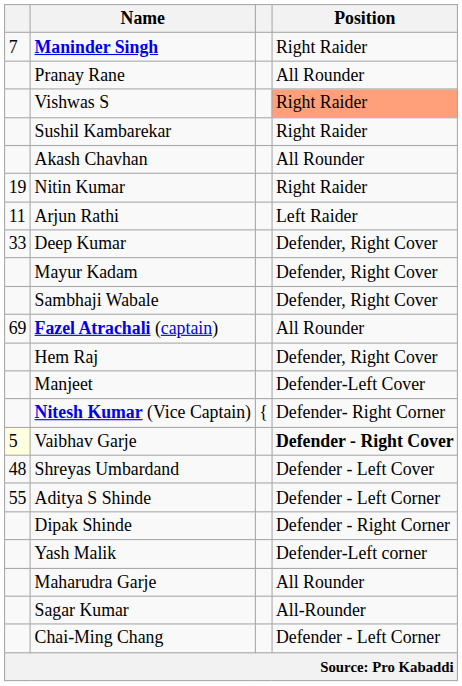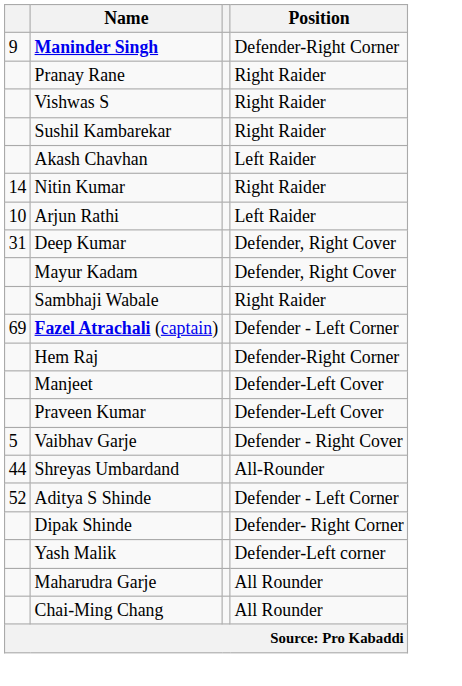 <table class="wikitable sortable" style="text-align: left">
 <tr>
 <th style="text-align:center;"></th>
 <th style="text-align:center;">Name</th>
 <th style="text-align:center;"></th>
 <th style="text-align:center;">Position</th>
 </tr>
 <tr>
-<td>7</td>
+<td>9</td>
 <td><strong><a href='#'>Maninder Singh</a></strong></td>
+<td></td>
+<td>Defender-Right Corner</td>
+</tr>
+<tr>
+<td></td>
+<td>Pranay Rane</td>
 <td></td>
 <td>Right Raider</td>
 </tr>
 <tr>
 <td></td>
-<td>Pranay Rane</td>
-<td></td>
-<td>All Rounder</td>
-</tr>
-<tr>
-<td></td>
 <td>Vishwas S</td>
 <td></td>
-<td style="background: lightsalmon;">Right Raider</td>
+<td>Right Raider</td>
 </tr>
 <tr>
 <td></td>
 <td>Sushil Kambarekar</td>
 <td></td>
 <td>Right Raider</td>
 </tr>
 <tr>
 <td></td>
 <td>Akash Chavhan</td>
 <td></td>
-<td>All Rounder</td>
+<td>Left Raider</td>
 </tr>
 <tr>
-<td>19</td>
+<td>14</td>
 <td>Nitin Kumar</td>
 <td></td>
 <td>Right Raider</td>
 </tr>
 <tr>
-<td>11</td>
+<td>10</td>
 <td>Arjun Rathi</td>
 <td></td>
 <td>Left Raider</td>
 </tr>
 <tr>
-<td>33</td>
+<td>31</td>
 <td>Deep Kumar</td>
 <td></td>
 <td>Defender, Right Cover</td>
 </tr>
 <tr>
 <td></td>
 <td>Mayur Kadam</td>
 <td></td>
 <td>Defender, Right Cover</td>
 </tr>
 <tr>
 <td></td>
 <td>Sambhaji Wabale</td>
 <td></td>
-<td>Defender, Right Cover</td>
+<td>Right Raider</td>
 </tr>
 <tr>
 <td>69</td>
 <td><strong><a href='#'>Fazel Atrachali</a></strong> (<a href='#'>captain</a>)</td>
 <td></td>
-<td>All Rounder</td>
+<td>Defender - Left Corner</td>
 </tr>
 <tr>
 <td></td>
 <td>Hem Raj</td>
 <td></td>
-<td>Defender, Right Cover</td>
+<td>Defender-Right Corner</td>
 </tr>
 <tr>
 <td></td>
 <td>Manjeet</td>
 <td></td>
 <td>Defender-Left Cover</td>
 </tr>
 <tr>
 <td></td>
-<td><strong><a href='#'>Nitesh Kumar</a></strong> (Vice Captain)</td>
-<td>{</td>
-<td>Defender- Right Corner</td>
+<td>Praveen Kumar</td>
+<td></td>
+<td>Defender-Left Cover</td>
 </tr>
 <tr>
-<td style="background: lightyellow;">5</td>
+<td>5</td>
 <td>Vaibhav Garje</td>
 <td></td>
-<td><strong>Defender - Right Cover</strong></td>
+<td>Defender - Right Cover</td>
 </tr>
 <tr>
-<td>48</td>
+<td>44</td>
 <td>Shreyas Umbardand</td>
 <td></td>
-<td>Defender - Left Cover</td>
+<td>All-Rounder</td>
 </tr>
 <tr>
-<td>55</td>
+<td>52</td>
 <td>Aditya S Shinde</td>
 <td></td>
 <td>Defender - Left Corner</td>
 </tr>
 <tr>
 <td></td>
 <td>Dipak Shinde</td>
 <td></td>
-<td>Defender - Right Corner</td>
+<td>Defender- Right Corner</td>
 </tr>
 <tr>
 <td></td>
 <td>Yash Malik</td>
 <td></td>
 <td>Defender-Left corner</td>
 </tr>
 <tr>
 <td></td>
 <td>Maharudra Garje</td>
 <td></td>
 <td>All Rounder</td>
 </tr>
 <tr>
 <td></td>
-<td>Sagar Kumar</td>
-<td></td>
-<td>All-Rounder</td>
-</tr>
-<tr>
-<td></td>
 <td>Chai-Ming Chang</td>
 <td></td>
-<td>Defender - Left Corner</td>
+<td>All Rounder</td>
 </tr>
 <tr>
 <th colspan="4" style="text-align:right;"><small>Source: Pro Kabaddi</small></th>
 </tr>
 </table>
